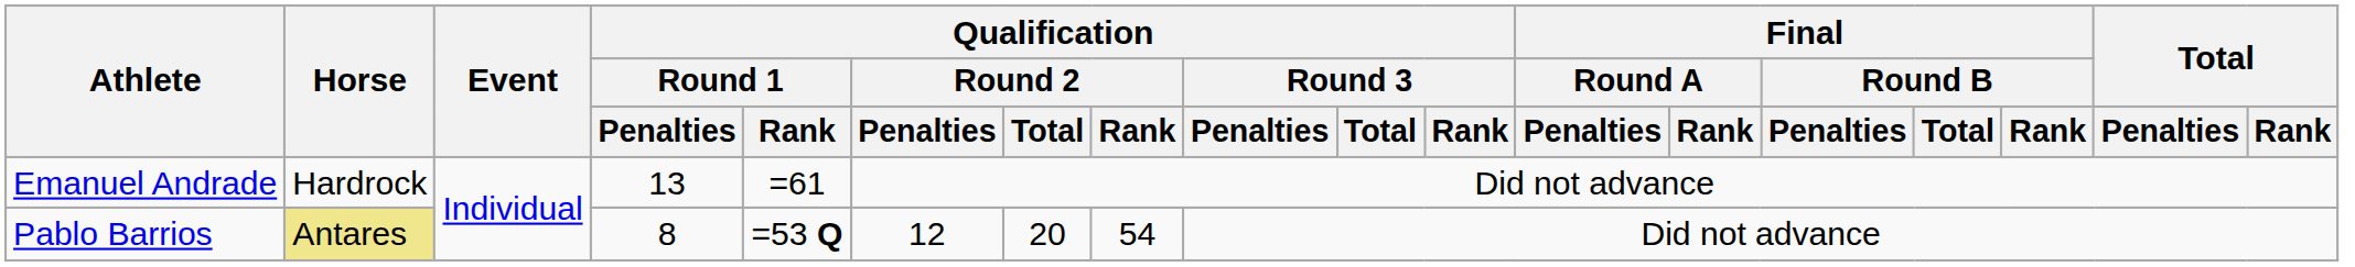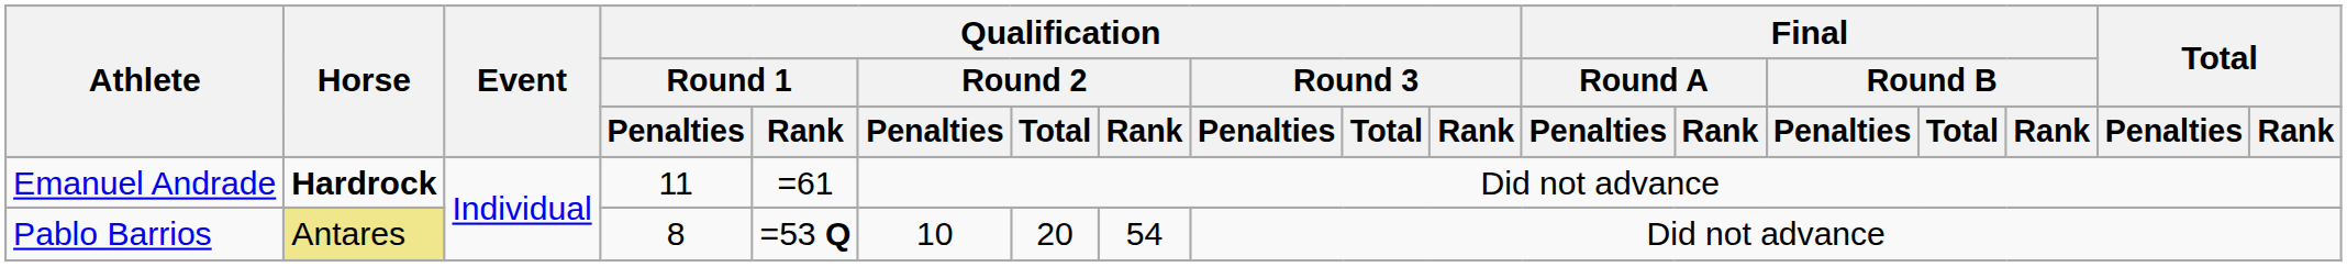 <table class="wikitable" style="font-size:90%">
 <tr>
 <th rowspan="3">Athlete</th>
 <th rowspan="3">Horse</th>
 <th rowspan="3">Event</th>
 <th colspan="8">Qualification</th>
 <th colspan="5">Final</th>
 <th rowspan=2 colspan="2">Total</th>
 </tr>
 <tr style="font-size:95%">
 <th colspan="2">Round 1</th>
 <th colspan="3">Round 2</th>
 <th colspan="3">Round 3</th>
 <th colspan="2">Round A</th>
 <th colspan="3">Round B</th>
 </tr>
 <tr style="font-size:95%">
 <th>Penalties</th>
 <th>Rank</th>
 <th>Penalties</th>
 <th>Total</th>
 <th>Rank</th>
 <th>Penalties</th>
 <th>Total</th>
 <th>Rank</th>
 <th>Penalties</th>
 <th>Rank</th>
 <th>Penalties</th>
 <th>Total</th>
 <th>Rank</th>
 <th>Penalties</th>
 <th>Rank</th>
 </tr>
 <tr align=center>
 <td align=left><a href='#'>Emanuel Andrade</a></td>
-<td align=left>Hardrock</td>
+<td align=left><strong>Hardrock</strong></td>
 <td align=left rowspan=2><a href='#'>Individual</a></td>
-<td>13</td>
+<td>11</td>
 <td>=61</td>
 <td colspan=13>Did not advance</td>
 </tr>
 <tr align=center>
 <td align=left><a href='#'>Pablo Barrios</a></td>
 <td align=left style="background: khaki;">Antares</td>
 <td>8</td>
 <td>=53 <strong>Q</strong></td>
-<td>12</td>
+<td>10</td>
 <td>20</td>
 <td>54</td>
 <td colspan=10>Did not advance</td>
 </tr>
 </table>
